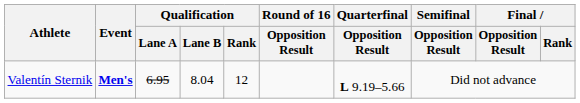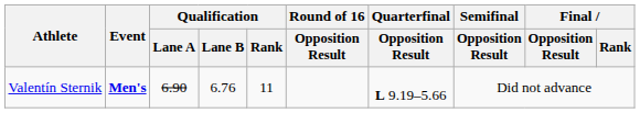 <table class=wikitable style=font-size:90%;text-align:center>
 <tr>
 <th rowspan=2>Athlete</th>
 <th rowspan=2>Event</th>
 <th colspan=3>Qualification</th>
 <th>Round of 16</th>
 <th>Quarterfinal</th>
 <th>Semifinal</th>
 <th colspan=2>Final / </th>
 </tr>
 <tr style=font-size:95%>
 <th>Lane A</th>
 <th>Lane B</th>
 <th>Rank</th>
 <th>Opposition<br>Result</th>
 <th>Opposition<br>Result</th>
 <th>Opposition<br>Result</th>
 <th>Opposition<br>Result</th>
 <th>Rank</th>
 </tr>
 <tr>
 <td align=left><a href='#'>Valentín Sternik</a></td>
 <td align=left><strong><a href='#'>Men's</a></strong></td>
-<td><s>6.95</s></td>
-<td>8.04</td>
-<td>12</td>
+<td><s>6.90</s></td>
+<td>6.76</td>
+<td>11</td>
 <td><br></td>
 <td><br><strong>L</strong> 9.19–5.66</td>
 <td colspan=3>Did not advance</td>
 </tr>
 </table>
